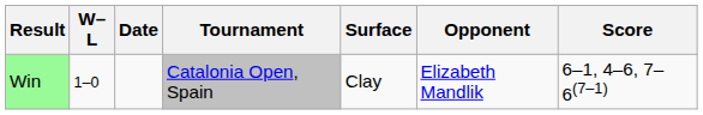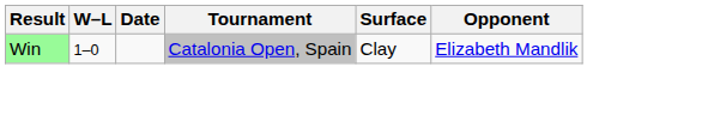 <table class="wikitable">
 <tr>
 <th>Result</th>
 <th class="unsortable">W–L</th>
 <th>Date</th>
 <th>Tournament</th>
 <th>Surface</th>
 <th>Opponent</th>
-<th class="unsortable">Score</th>
 </tr>
 <tr>
 <td bgcolor=98fb98>Win</td>
 <td><small>1–0</small></td>
 <td><a href='#'></a></td>
 <td bgcolor=silver><a href='#'>Catalonia Open</a>, Spain</td>
 <td>Clay</td>
 <td> <a href='#'>Elizabeth Mandlik</a></td>
-<td>6–1, 4–6, 7–6<sup>(7–1)</sup></td>
 </tr>
 </table>
